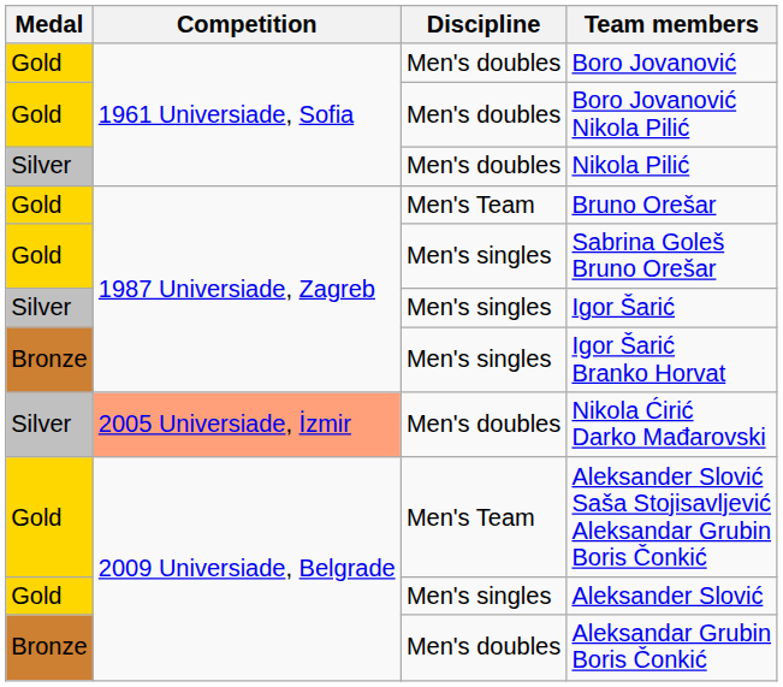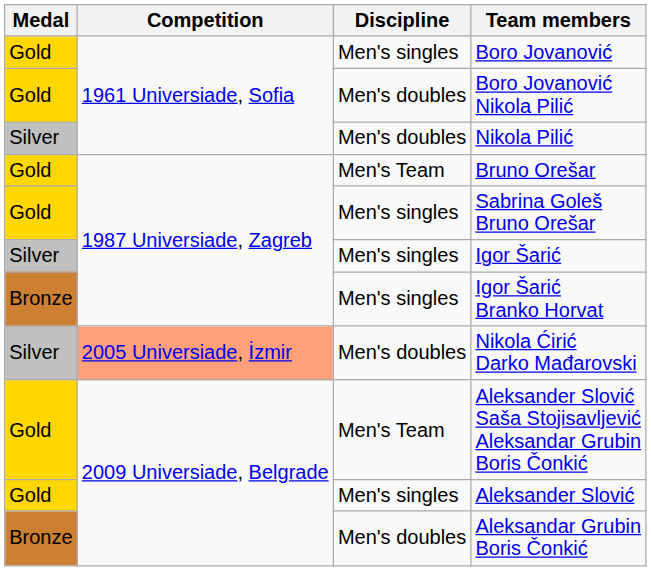 <table class="sortable wikitable">
 <tr>
 <th>Medal</th>
 <th>Competition</th>
 <th>Discipline</th>
 <th>Team members</th>
 </tr>
 <tr>
 <td bgcolor=#FFD700>Gold</td>
 <td rowspan="3"><a href='#'>1961 Universiade</a>, <a href='#'>Sofia</a></td>
-<td>Men's doubles</td>
+<td>Men's singles</td>
 <td> <a href='#'>Boro Jovanović</a></td>
 </tr>
 <tr>
 <td bgcolor=#FFD700>Gold</td>
 <td>Men's doubles</td>
 <td> <a href='#'>Boro Jovanović</a><br> <a href='#'>Nikola Pilić</a></td>
 </tr>
 <tr>
 <td bgcolor=#C0C0C0>Silver</td>
 <td>Men's doubles</td>
 <td> <a href='#'>Nikola Pilić</a></td>
 </tr>
 <tr>
 <td bgcolor=#FFD700>Gold</td>
 <td rowspan="4"><a href='#'>1987 Universiade</a>, <a href='#'>Zagreb</a></td>
 <td>Men's Team</td>
 <td> <a href='#'>Bruno Orešar</a></td>
 </tr>
 <tr>
 <td bgcolor=#FFD700>Gold</td>
 <td>Men's singles</td>
 <td> <a href='#'>Sabrina Goleš</a><br> <a href='#'>Bruno Orešar</a></td>
 </tr>
 <tr>
 <td bgcolor=#C0C0C0>Silver</td>
 <td>Men's singles</td>
 <td> <a href='#'>Igor Šarić</a></td>
 </tr>
 <tr>
 <td bgcolor=#CD7F32>Bronze</td>
 <td>Men's singles</td>
 <td> <a href='#'>Igor Šarić</a><br> <a href='#'>Branko Horvat</a></td>
 </tr>
 <tr>
 <td bgcolor=#C0C0C0>Silver</td>
 <td style="background: lightsalmon;"><a href='#'>2005 Universiade</a>, <a href='#'>İzmir</a></td>
 <td>Men's doubles</td>
 <td> <a href='#'>Nikola Ćirić</a><br> <a href='#'>Darko Mađarovski</a></td>
 </tr>
 <tr>
 <td bgcolor=#FFD700>Gold</td>
 <td rowspan="3"><a href='#'>2009 Universiade</a>, <a href='#'>Belgrade</a></td>
 <td>Men's Team</td>
 <td> <a href='#'>Aleksander Slović</a><br> <a href='#'>Saša Stojisavljević</a><br> <a href='#'>Aleksandar Grubin</a><br> <a href='#'>Boris Čonkić</a></td>
 </tr>
 <tr>
 <td bgcolor=#FFD700>Gold</td>
 <td>Men's singles</td>
 <td> <a href='#'>Aleksander Slović</a></td>
 </tr>
 <tr>
 <td bgcolor=#CD7F32>Bronze</td>
 <td>Men's doubles</td>
 <td> <a href='#'>Aleksandar Grubin</a><br> <a href='#'>Boris Čonkić</a></td>
 </tr>
 </table>
